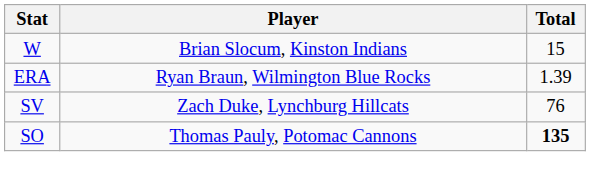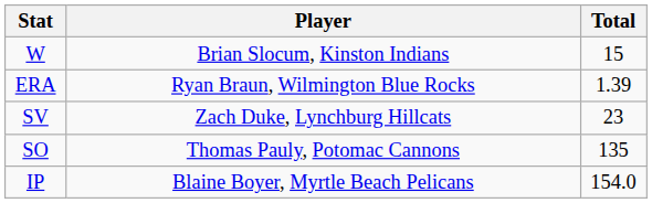 <table class="wikitable" width="40%" style="text-align:center;">
 <tr>
 <th width="5%">Stat</th>
 <th width="60%">Player</th>
 <th width="5%">Total</th>
 </tr>
 <tr>
 <td><a href='#'>W</a></td>
 <td><a href='#'>Brian Slocum</a>, <a href='#'>Kinston Indians</a></td>
 <td>15</td>
 </tr>
 <tr>
 <td><a href='#'>ERA</a></td>
 <td><a href='#'>Ryan Braun</a>, <a href='#'>Wilmington Blue Rocks</a></td>
 <td>1.39</td>
 </tr>
 <tr>
 <td><a href='#'>SV</a></td>
 <td><a href='#'>Zach Duke</a>, <a href='#'>Lynchburg Hillcats</a></td>
-<td>76</td>
+<td>23</td>
 </tr>
 <tr>
 <td><a href='#'>SO</a></td>
 <td><a href='#'>Thomas Pauly</a>, <a href='#'>Potomac Cannons</a></td>
-<td><strong>135</strong></td>
+<td>135</td>
+</tr>
+<tr>
+<td><a href='#'>IP</a></td>
+<td><a href='#'>Blaine Boyer</a>, <a href='#'>Myrtle Beach Pelicans</a></td>
+<td>154.0</td>
 </tr>
 </table>
